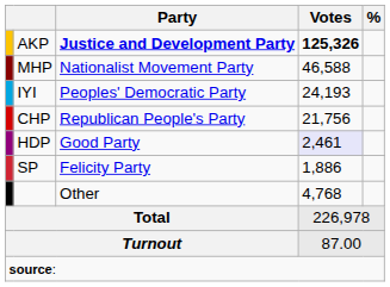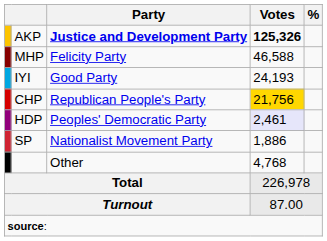 <table class="wikitable">
 <tr>
 <th colspan="2" align="center"></th>
 <th align="center">Party</th>
 <th align="center">Votes</th>
 <th align="center">%</th>
 </tr>
 <tr align="left">
 <td bgcolor="#FDC400" width="1"></td>
 <td>AKP</td>
 <td><strong><a href='#'>Justice and Development Party</a></strong></td>
 <td><strong>125,326</strong></td>
 <td><strong></strong></td>
 </tr>
 <tr align="left">
 <td bgcolor="#870000" width="1"></td>
 <td>MHP</td>
-<td><a href='#'>Nationalist Movement Party</a></td>
+<td><a href='#'>Felicity Party</a></td>
 <td>46,588</td>
 <td></td>
 </tr>
 <tr align="left">
 <td bgcolor="#01A7E1" width="1"></td>
 <td>IYI</td>
-<td><a href='#'>Peoples' Democratic Party</a></td>
+<td><a href='#'>Good Party</a></td>
 <td>24,193</td>
 <td></td>
 </tr>
 <tr align="left">
 <td bgcolor="#d50000" width="1"></td>
 <td>CHP</td>
 <td><a href='#'>Republican People's Party</a></td>
-<td>21,756</td>
+<td style="background: gold;">21,756</td>
 <td></td>
 </tr>
 <tr align="left">
 <td bgcolor="#91007B" width="1"></td>
 <td>HDP</td>
-<td><a href='#'>Good Party</a></td>
+<td><a href='#'>Peoples' Democratic Party</a></td>
 <td style="background: lavender;">2,461</td>
 <td></td>
 </tr>
 <tr align="left">
 <td bgcolor="#D02433" width="1"></td>
 <td>SP</td>
-<td><a href='#'>Felicity Party</a></td>
+<td><a href='#'>Nationalist Movement Party</a></td>
 <td>1,886</td>
 <td></td>
 </tr>
 <tr align="left">
 <td bgcolor=" " width="1"></td>
 <td></td>
 <td>Other</td>
 <td>4,768</td>
 <td></td>
 </tr>
 <tr align="left" style="background-color:#E9E9E9">
 <th colspan="3" align="center"><strong>Total</strong></th>
 <td colspan="5" align="center">226,978</td>
 </tr>
 <tr align="left" style="background-color:#E9E9E9">
 <th colspan="3" align="center"><em>Turnout</em></th>
 <td colspan="5" align="center">87.00</td>
 </tr>
 <tr>
 <td colspan="9" align="left"><small><strong>source</strong>: </small></td>
 </tr>
 </table>
